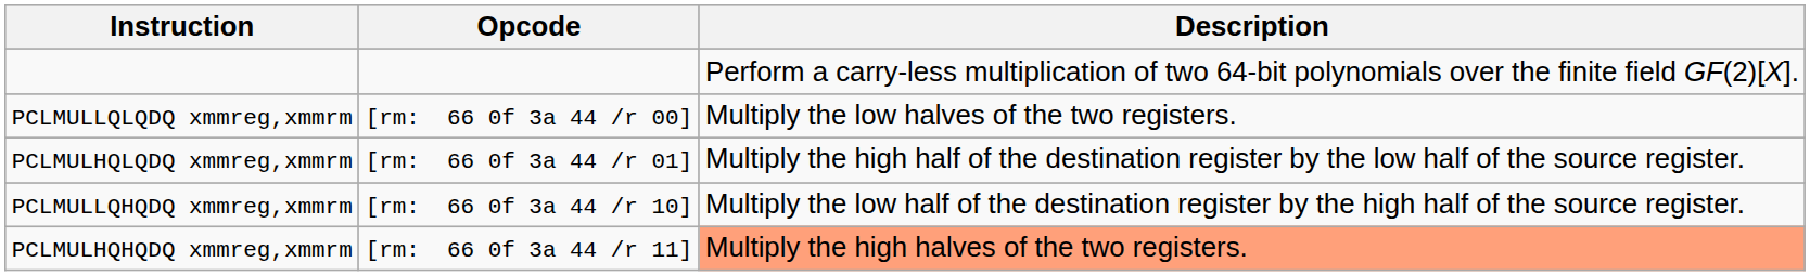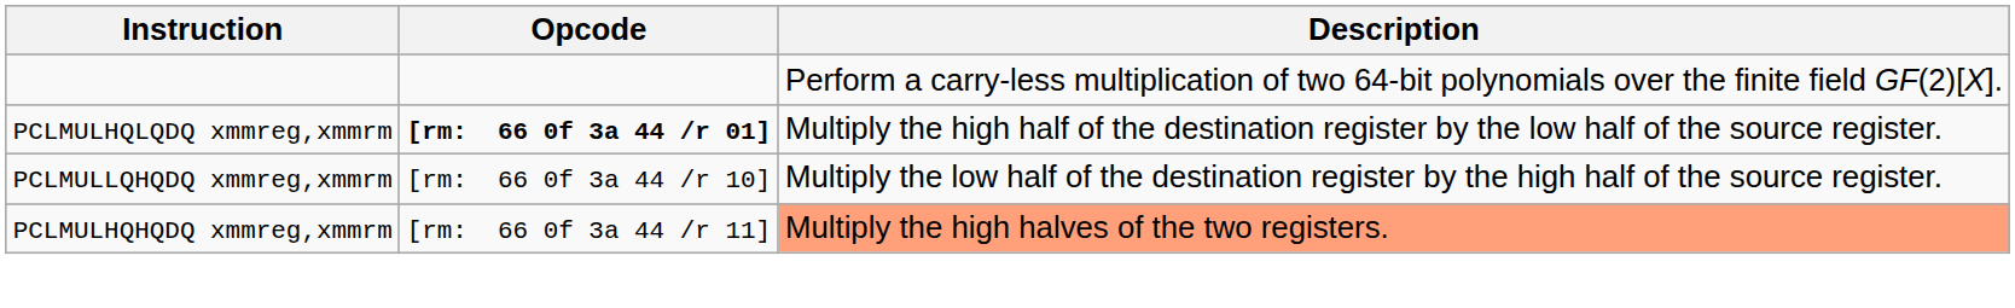 <table class="wikitable">
 <tr>
 <th>Instruction</th>
 <th>Opcode</th>
 <th>Description</th>
 </tr>
 <tr>
 <td></td>
 <td></td>
 <td>Perform a carry-less multiplication of two 64-bit polynomials over the finite field <em>GF</em>(2)[<em>X</em>].</td>
 </tr>
 <tr>
-<td><code>PCLMULLQLQDQ xmmreg,xmmrm</code></td>
-<td><code>[rm:  66 0f 3a 44 /r 00]</code></td>
-<td>Multiply the low halves of the two registers.</td>
-</tr>
-<tr>
 <td><code>PCLMULHQLQDQ xmmreg,xmmrm</code></td>
-<td><code>[rm:  66 0f 3a 44 /r 01]</code></td>
+<td><strong><code>[rm:  66 0f 3a 44 /r 01]</code></strong></td>
 <td>Multiply the high half of the destination register by the low half of the source register.</td>
 </tr>
 <tr>
 <td><code>PCLMULLQHQDQ xmmreg,xmmrm</code></td>
 <td><code>[rm:  66 0f 3a 44 /r 10]</code></td>
 <td>Multiply the low half of the destination register by the high half of the source register.</td>
 </tr>
 <tr>
 <td><code>PCLMULHQHQDQ xmmreg,xmmrm</code></td>
 <td><code>[rm:  66 0f 3a 44 /r 11]</code></td>
 <td style="background: lightsalmon;">Multiply the high halves of the two registers.</td>
 </tr>
 </table>
